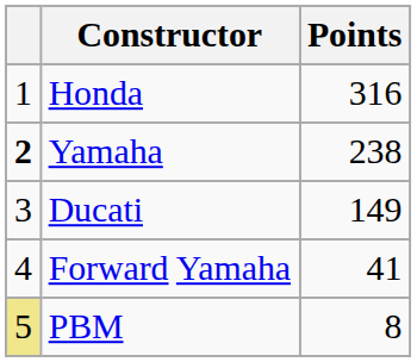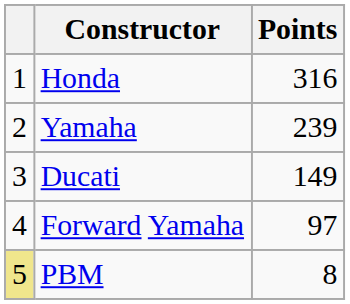 <table class="wikitable" style="font-size: 95%;">
 <tr>
 <th></th>
 <th>Constructor</th>
 <th>Points</th>
 </tr>
 <tr>
 <td align=center>1</td>
 <td> <a href='#'>Honda</a></td>
 <td align=right>316</td>
 </tr>
 <tr>
-<td align=center><strong>2</strong></td>
+<td align=center>2</td>
 <td> <a href='#'>Yamaha</a></td>
-<td align=right>238</td>
+<td align=right>239</td>
 </tr>
 <tr>
 <td align=center>3</td>
 <td> <a href='#'>Ducati</a></td>
 <td align=right>149</td>
 </tr>
 <tr>
 <td align=center>4</td>
 <td> <a href='#'>Forward</a> <a href='#'>Yamaha</a></td>
-<td align=right>41</td>
+<td align=right>97</td>
 </tr>
 <tr>
 <td align=center style="background: khaki;">5</td>
 <td> <a href='#'>PBM</a></td>
 <td align=right>8</td>
 </tr>
 </table>
